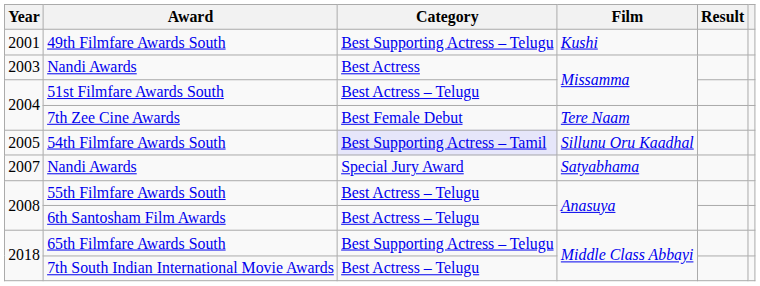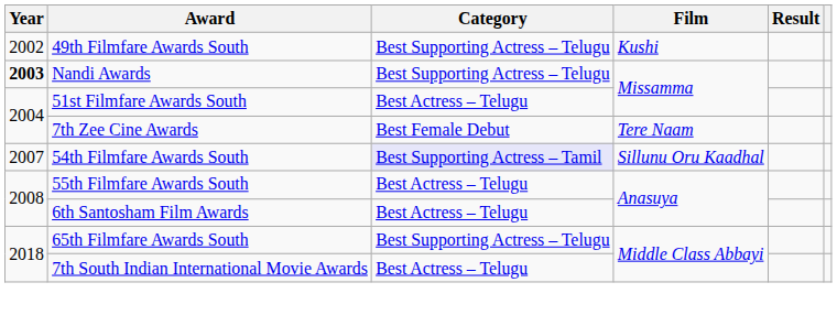 <table class="wikitable sortable">
 <tr>
 <th scope="col">Year</th>
 <th scope="col">Award</th>
 <th scope="col">Category</th>
 <th scope="col">Film</th>
 <th scope="col">Result</th>
 <th scope="col" class="unsortable"></th>
 </tr>
 <tr>
-<td>2001</td>
+<td>2002</td>
 <td><a href='#'>49th Filmfare Awards South</a></td>
 <td><a href='#'>Best Supporting Actress – Telugu</a></td>
 <td><em><a href='#'>Kushi</a></em></td>
 <td></td>
 <td></td>
 </tr>
 <tr>
-<td>2003</td>
+<td><strong>2003</strong></td>
 <td><a href='#'>Nandi Awards</a></td>
-<td><a href='#'>Best Actress</a></td>
+<td><a href='#'>Best Supporting Actress – Telugu</a></td>
 <td rowspan="2"><em><a href='#'>Missamma</a></em></td>
 <td></td>
 <td></td>
 </tr>
 <tr>
 <td rowspan="2">2004</td>
 <td><a href='#'>51st Filmfare Awards South</a></td>
 <td><a href='#'>Best Actress – Telugu</a></td>
 <td></td>
 <td></td>
 </tr>
 <tr>
 <td><a href='#'>7th Zee Cine Awards</a></td>
 <td><a href='#'>Best Female Debut</a></td>
 <td><em><a href='#'>Tere Naam</a></em></td>
 <td></td>
 <td></td>
 </tr>
 <tr>
-<td>2005</td>
+<td>2007</td>
 <td><a href='#'>54th Filmfare Awards South</a></td>
 <td style="background: lavender;"><a href='#'>Best Supporting Actress – Tamil</a></td>
 <td><em><a href='#'>Sillunu Oru Kaadhal</a></em></td>
-<td></td>
-<td></td>
-</tr>
-<tr>
-<td>2007</td>
-<td><a href='#'>Nandi Awards</a></td>
-<td><a href='#'>Special Jury Award</a></td>
-<td><em><a href='#'>Satyabhama</a></em></td>
 <td></td>
 <td></td>
 </tr>
 <tr>
 <td rowspan="2">2008</td>
 <td><a href='#'>55th Filmfare Awards South</a></td>
 <td><a href='#'>Best Actress – Telugu</a></td>
 <td rowspan="2"><em><a href='#'>Anasuya</a></em></td>
 <td></td>
 <td></td>
 </tr>
 <tr>
 <td><a href='#'>6th Santosham Film Awards</a></td>
 <td><a href='#'>Best Actress – Telugu</a></td>
 <td></td>
 <td></td>
 </tr>
 <tr>
 <td rowspan="2">2018</td>
 <td><a href='#'>65th Filmfare Awards South</a></td>
 <td><a href='#'>Best Supporting Actress – Telugu</a></td>
 <td rowspan="2"><em><a href='#'>Middle Class Abbayi</a></em></td>
 <td></td>
 <td></td>
 </tr>
 <tr>
 <td><a href='#'>7th South Indian International Movie Awards</a></td>
 <td><a href='#'>Best Actress – Telugu</a></td>
 <td></td>
 <td></td>
 </tr>
 </table>
